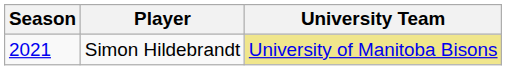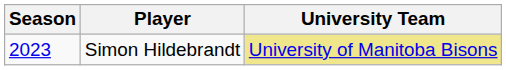 <table class="wikitable">
 <tr>
 <th>Season</th>
 <th>Player</th>
 <th>University Team</th>
 </tr>
 <tr>
-<td><a href='#'>2021</a></td>
+<td><a href='#'>2023</a></td>
 <td>Simon Hildebrandt</td>
 <td style="background: khaki;"><a href='#'>University of Manitoba Bisons</a></td>
 </tr>
 </table>
